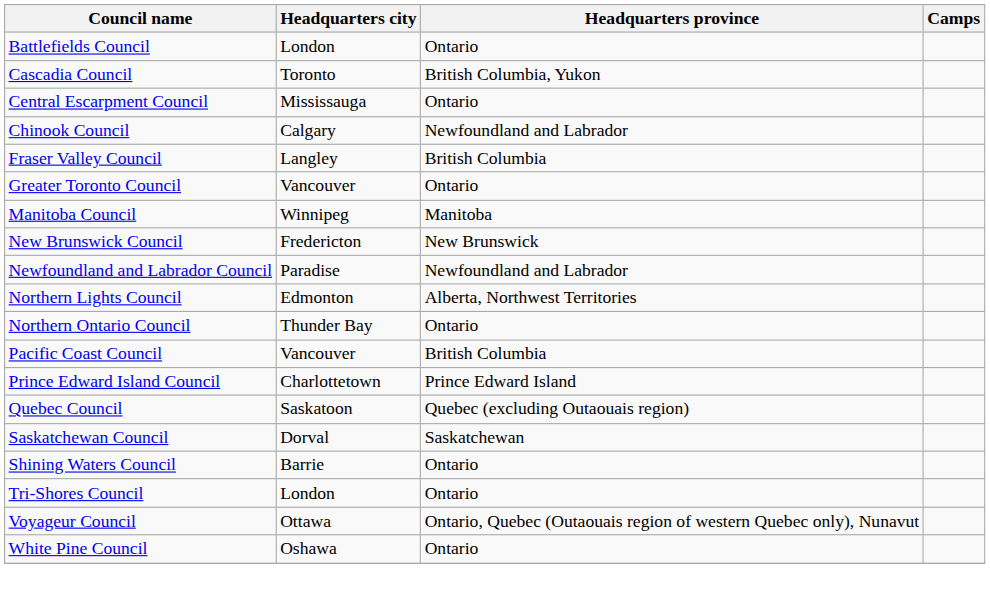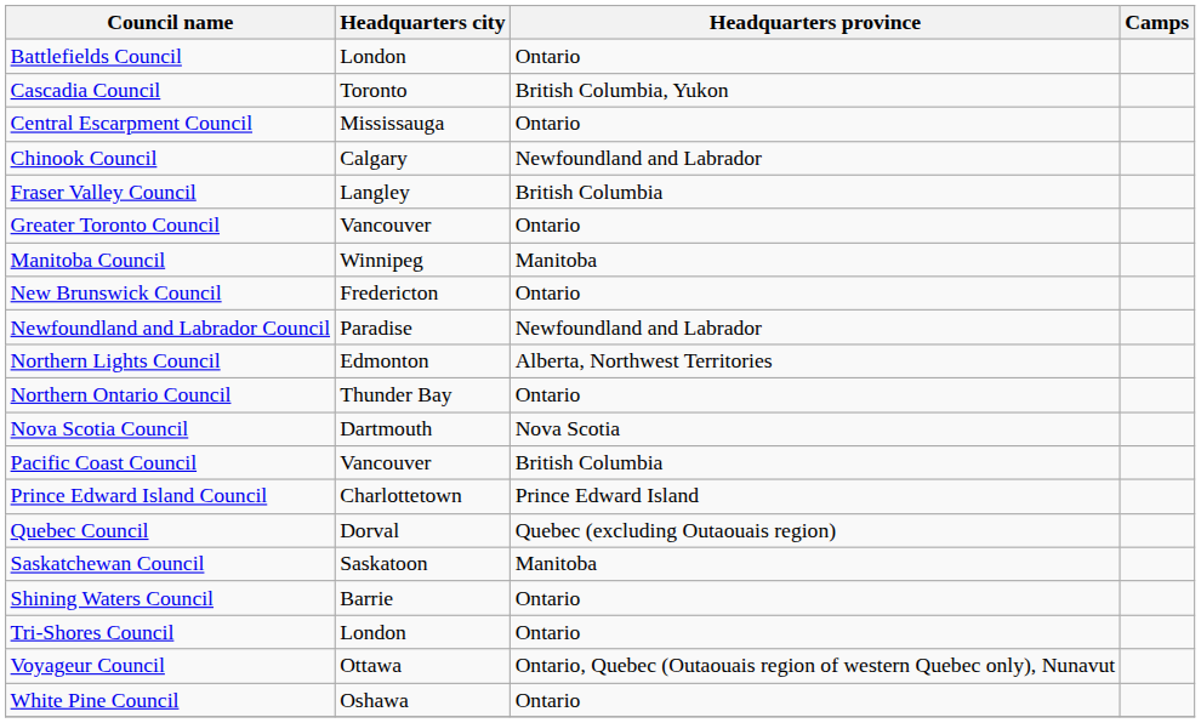 <table class="wikitable sortable">
 <tr>
 <th>Council name</th>
 <th>Headquarters city</th>
 <th>Headquarters province</th>
 <th>Camps</th>
 </tr>
 <tr>
 <td><a href='#'>Battlefields Council</a></td>
 <td>London</td>
 <td>Ontario</td>
 <td></td>
 </tr>
 <tr>
 <td><a href='#'>Cascadia Council</a></td>
 <td>Toronto</td>
 <td>British Columbia, Yukon</td>
 <td></td>
 </tr>
 <tr>
 <td><a href='#'>Central Escarpment Council</a></td>
 <td>Mississauga</td>
 <td>Ontario</td>
 <td></td>
 </tr>
 <tr>
 <td><a href='#'>Chinook Council</a></td>
 <td>Calgary</td>
 <td>Newfoundland and Labrador</td>
 <td></td>
 </tr>
 <tr>
 <td><a href='#'>Fraser Valley Council</a></td>
 <td>Langley</td>
 <td>British Columbia</td>
 <td></td>
 </tr>
 <tr>
 <td><a href='#'>Greater Toronto Council</a></td>
 <td>Vancouver</td>
 <td>Ontario</td>
 <td></td>
 </tr>
 <tr>
 <td><a href='#'>Manitoba Council</a></td>
 <td>Winnipeg</td>
 <td>Manitoba</td>
 <td></td>
 </tr>
 <tr>
 <td><a href='#'>New Brunswick Council</a></td>
 <td>Fredericton</td>
-<td>New Brunswick</td>
+<td>Ontario</td>
 <td></td>
 </tr>
 <tr>
 <td><a href='#'>Newfoundland and Labrador Council</a></td>
 <td>Paradise</td>
 <td>Newfoundland and Labrador</td>
 <td></td>
 </tr>
 <tr>
 <td><a href='#'>Northern Lights Council</a></td>
 <td>Edmonton</td>
 <td>Alberta, Northwest Territories</td>
 <td></td>
 </tr>
 <tr>
 <td><a href='#'>Northern Ontario Council</a></td>
 <td>Thunder Bay</td>
 <td>Ontario</td>
 <td></td>
 </tr>
 <tr>
+<td><a href='#'>Nova Scotia Council</a></td>
+<td>Dartmouth</td>
+<td>Nova Scotia</td>
+<td></td>
+</tr>
+<tr>
 <td><a href='#'>Pacific Coast Council</a></td>
 <td>Vancouver</td>
 <td>British Columbia</td>
 <td></td>
 </tr>
 <tr>
 <td><a href='#'>Prince Edward Island Council</a></td>
 <td>Charlottetown</td>
 <td>Prince Edward Island</td>
 <td></td>
 </tr>
 <tr>
 <td><a href='#'>Quebec Council</a></td>
-<td>Saskatoon</td>
+<td>Dorval</td>
 <td>Quebec (excluding Outaouais region)</td>
 <td></td>
 </tr>
 <tr>
 <td><a href='#'>Saskatchewan Council</a></td>
-<td>Dorval</td>
-<td>Saskatchewan</td>
+<td>Saskatoon</td>
+<td>Manitoba</td>
 <td></td>
 </tr>
 <tr>
 <td><a href='#'>Shining Waters Council</a></td>
 <td>Barrie</td>
 <td>Ontario</td>
 <td></td>
 </tr>
 <tr>
 <td><a href='#'>Tri-Shores Council</a></td>
 <td>London</td>
 <td>Ontario</td>
 <td></td>
 </tr>
 <tr>
 <td><a href='#'>Voyageur Council</a></td>
 <td>Ottawa</td>
 <td>Ontario, Quebec (Outaouais region of western Quebec only), Nunavut</td>
 <td></td>
 </tr>
 <tr>
 <td><a href='#'>White Pine Council</a></td>
 <td>Oshawa</td>
 <td>Ontario</td>
 <td></td>
 </tr>
 <tr>
 </tr>
 </table>
